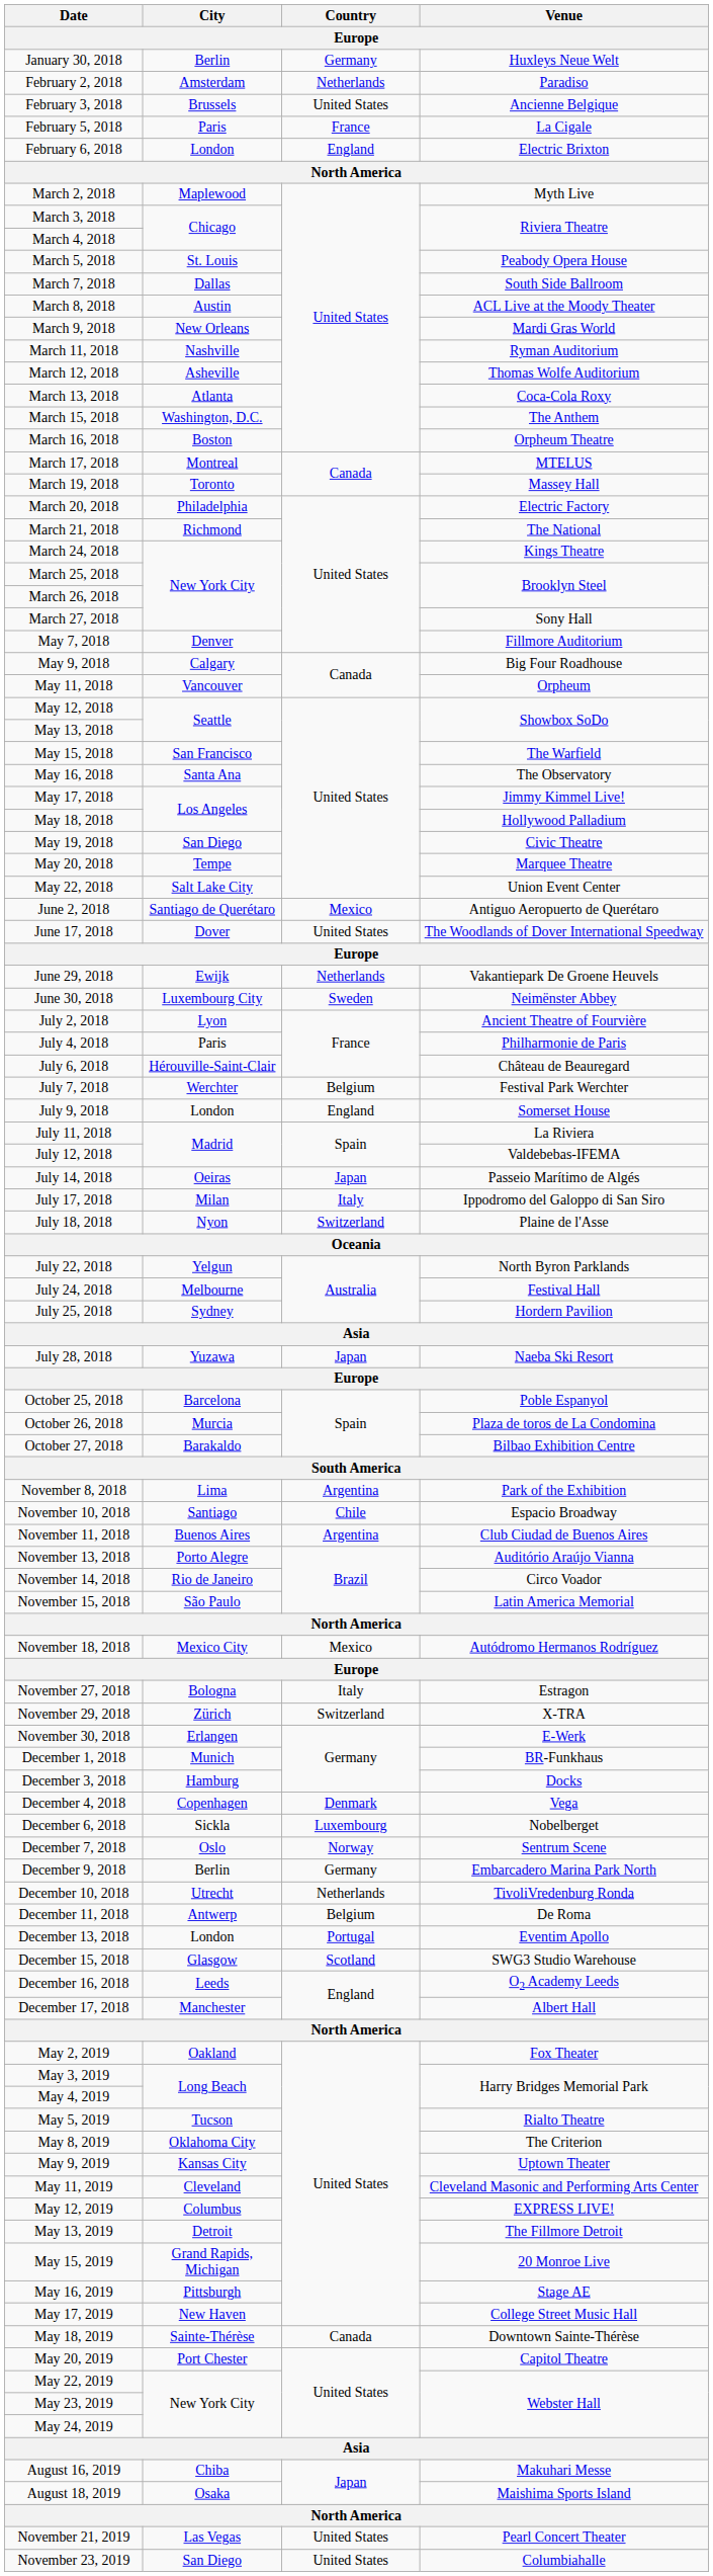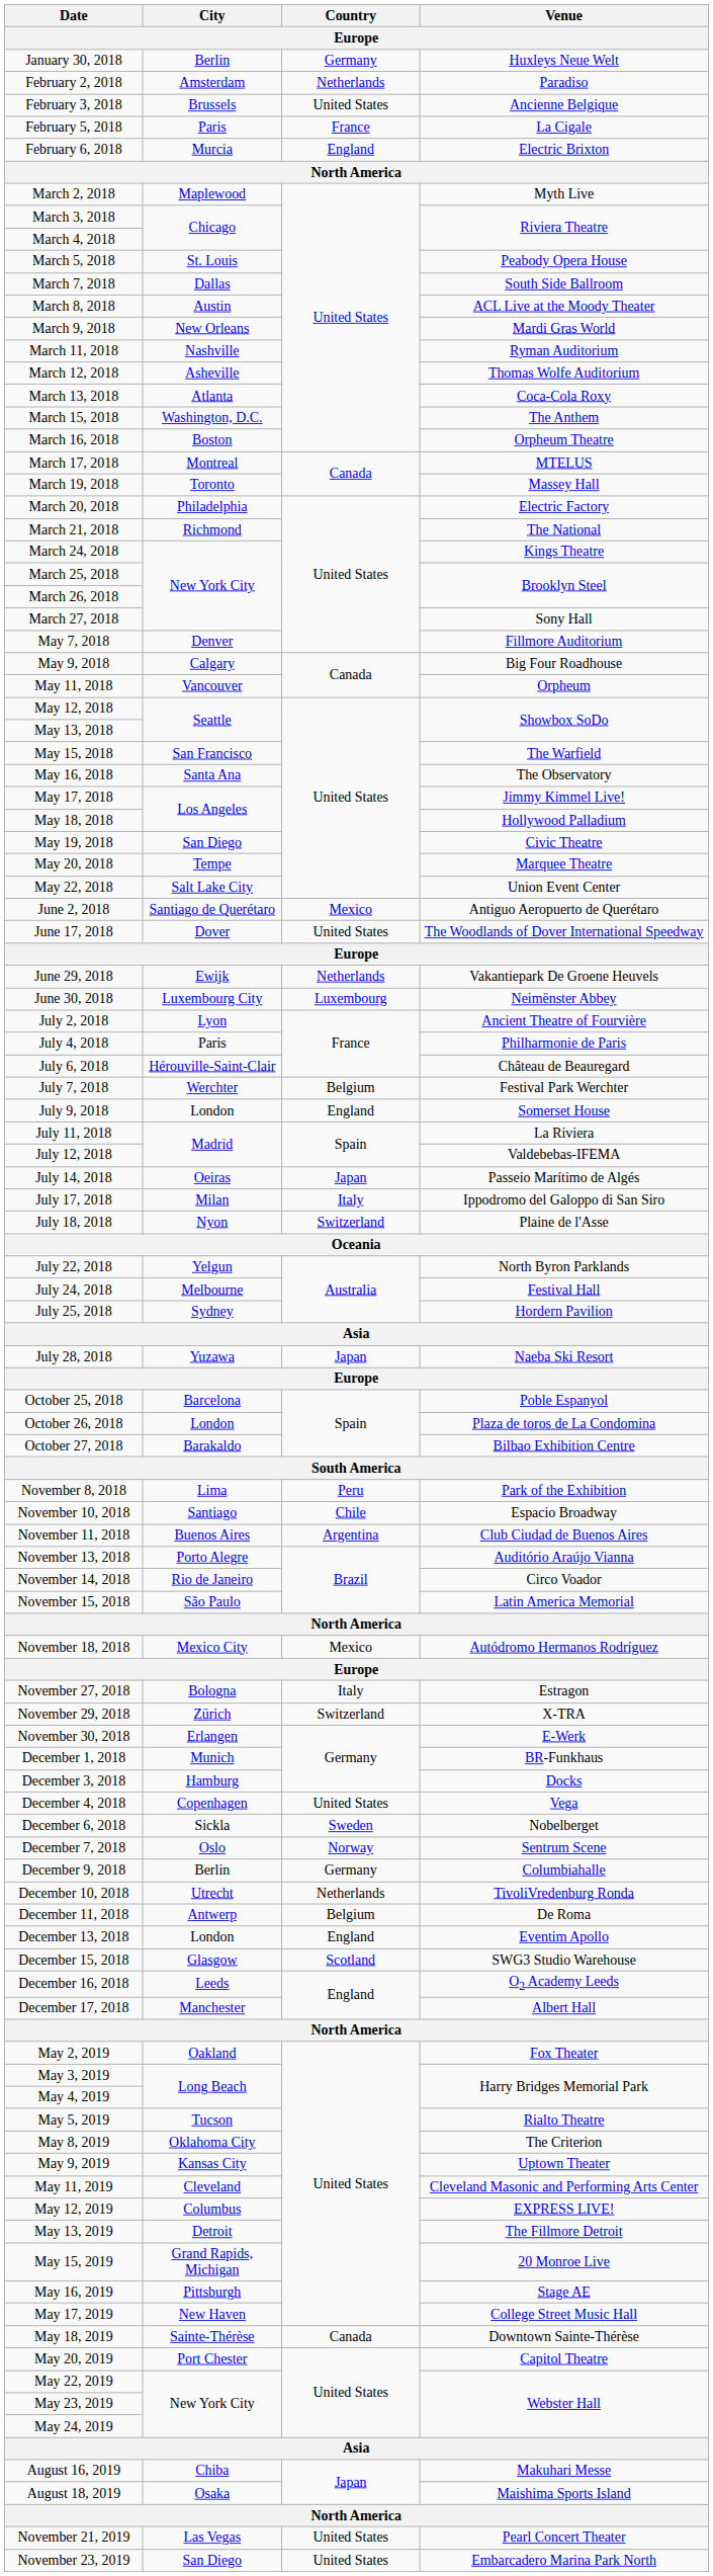 <table class="wikitable" style="text-align:center;">
 <tr>
 <th style="width:150px;">Date</th>
 <th style="width:150px;">City</th>
 <th style="width:150px;">Country</th>
 <th style="width:320px;">Venue</th>
 </tr>
 <tr>
 <th colspan="4">Europe</th>
 </tr>
 <tr>
 <td>January 30, 2018</td>
 <td><a href='#'>Berlin</a></td>
 <td><a href='#'>Germany</a></td>
 <td><a href='#'>Huxleys Neue Welt</a></td>
 </tr>
 <tr>
 <td>February 2, 2018</td>
 <td><a href='#'>Amsterdam</a></td>
 <td><a href='#'>Netherlands</a></td>
 <td><a href='#'>Paradiso</a></td>
 </tr>
 <tr>
 <td>February 3, 2018</td>
 <td><a href='#'>Brussels</a></td>
 <td>United States</td>
 <td><a href='#'>Ancienne Belgique</a></td>
 </tr>
 <tr>
 <td>February 5, 2018</td>
 <td><a href='#'>Paris</a></td>
 <td><a href='#'>France</a></td>
 <td><a href='#'>La Cigale</a></td>
 </tr>
 <tr>
 <td>February 6, 2018</td>
-<td><a href='#'>London</a></td>
+<td><a href='#'>Murcia</a></td>
 <td><a href='#'>England</a></td>
 <td><a href='#'>Electric Brixton</a></td>
 </tr>
 <tr>
 <th colspan="4">North America</th>
 </tr>
 <tr>
 <td>March 2, 2018</td>
 <td><a href='#'>Maplewood</a></td>
 <td rowspan="12"><a href='#'>United States</a></td>
 <td>Myth Live</td>
 </tr>
 <tr>
 <td>March 3, 2018</td>
 <td rowspan="2"><a href='#'>Chicago</a></td>
 <td rowspan="2"><a href='#'>Riviera Theatre</a></td>
 </tr>
 <tr>
 <td>March 4, 2018</td>
 </tr>
 <tr>
 <td>March 5, 2018</td>
 <td><a href='#'>St. Louis</a></td>
 <td><a href='#'>Peabody Opera House</a></td>
 </tr>
 <tr>
 <td>March 7, 2018</td>
 <td><a href='#'>Dallas</a></td>
 <td><a href='#'>South Side Ballroom</a></td>
 </tr>
 <tr>
 <td>March 8, 2018</td>
 <td><a href='#'>Austin</a></td>
 <td><a href='#'>ACL Live at the Moody Theater</a></td>
 </tr>
 <tr>
 <td>March 9, 2018</td>
 <td><a href='#'>New Orleans</a></td>
 <td><a href='#'>Mardi Gras World</a></td>
 </tr>
 <tr>
 <td>March 11, 2018</td>
 <td><a href='#'>Nashville</a></td>
 <td><a href='#'>Ryman Auditorium</a></td>
 </tr>
 <tr>
 <td>March 12, 2018</td>
 <td><a href='#'>Asheville</a></td>
 <td><a href='#'>Thomas Wolfe Auditorium</a></td>
 </tr>
 <tr>
 <td>March 13, 2018</td>
 <td><a href='#'>Atlanta</a></td>
 <td><a href='#'>Coca-Cola Roxy</a></td>
 </tr>
 <tr>
 <td>March 15, 2018</td>
 <td><a href='#'>Washington, D.C.</a></td>
 <td><a href='#'>The Anthem</a></td>
 </tr>
 <tr>
 <td>March 16, 2018</td>
 <td><a href='#'>Boston</a></td>
 <td><a href='#'>Orpheum Theatre</a></td>
 </tr>
 <tr>
 <td>March 17, 2018</td>
 <td><a href='#'>Montreal</a></td>
 <td rowspan="2"><a href='#'>Canada</a></td>
 <td><a href='#'>MTELUS</a></td>
 </tr>
 <tr>
 <td>March 19, 2018</td>
 <td><a href='#'>Toronto</a></td>
 <td><a href='#'>Massey Hall</a></td>
 </tr>
 <tr>
 <td>March 20, 2018</td>
 <td><a href='#'>Philadelphia</a></td>
 <td rowspan="7">United States</td>
 <td><a href='#'>Electric Factory</a></td>
 </tr>
 <tr>
 <td>March 21, 2018</td>
 <td><a href='#'>Richmond</a></td>
 <td><a href='#'>The National</a></td>
 </tr>
 <tr>
 <td>March 24, 2018</td>
 <td rowspan="4"><a href='#'>New York City</a></td>
 <td><a href='#'>Kings Theatre</a></td>
 </tr>
 <tr>
 <td>March 25, 2018</td>
 <td rowspan="2"><a href='#'>Brooklyn Steel</a></td>
 </tr>
 <tr>
 <td>March 26, 2018</td>
 </tr>
 <tr>
 <td>March 27, 2018</td>
 <td>Sony Hall</td>
 </tr>
 <tr>
 <td>May 7, 2018</td>
 <td><a href='#'>Denver</a></td>
 <td><a href='#'>Fillmore Auditorium</a></td>
 </tr>
 <tr>
 <td>May 9, 2018</td>
 <td><a href='#'>Calgary</a></td>
 <td rowspan="2">Canada</td>
 <td>Big Four Roadhouse</td>
 </tr>
 <tr>
 <td>May 11, 2018</td>
 <td><a href='#'>Vancouver</a></td>
 <td><a href='#'>Orpheum</a></td>
 </tr>
 <tr>
 <td>May 12, 2018</td>
 <td rowspan="2"><a href='#'>Seattle</a></td>
 <td rowspan="9">United States</td>
 <td rowspan="2"><a href='#'>Showbox SoDo</a></td>
 </tr>
 <tr>
 <td>May 13, 2018</td>
 </tr>
 <tr>
 <td>May 15, 2018</td>
 <td><a href='#'>San Francisco</a></td>
 <td><a href='#'>The Warfield</a></td>
 </tr>
 <tr>
 <td>May 16, 2018</td>
 <td><a href='#'>Santa Ana</a></td>
 <td>The Observatory</td>
 </tr>
 <tr>
 <td>May 17, 2018</td>
 <td rowspan="2"><a href='#'>Los Angeles</a></td>
 <td><a href='#'>Jimmy Kimmel Live!</a></td>
 </tr>
 <tr>
 <td>May 18, 2018</td>
 <td><a href='#'>Hollywood Palladium</a></td>
 </tr>
 <tr>
 <td>May 19, 2018</td>
 <td><a href='#'>San Diego</a></td>
 <td><a href='#'>Civic Theatre</a></td>
 </tr>
 <tr>
 <td>May 20, 2018</td>
 <td><a href='#'>Tempe</a></td>
 <td><a href='#'>Marquee Theatre</a></td>
 </tr>
 <tr>
 <td>May 22, 2018</td>
 <td><a href='#'>Salt Lake City</a></td>
 <td>Union Event Center</td>
 </tr>
 <tr>
 <td>June 2, 2018</td>
 <td><a href='#'>Santiago de Querétaro</a></td>
 <td><a href='#'>Mexico</a></td>
 <td>Antiguo Aeropuerto de Querétaro</td>
 </tr>
 <tr>
 <td>June 17, 2018</td>
 <td><a href='#'>Dover</a></td>
 <td>United States</td>
 <td><a href='#'>The Woodlands of Dover International Speedway</a></td>
 </tr>
 <tr>
 <th colspan="4">Europe</th>
 </tr>
 <tr>
 <td>June 29, 2018</td>
 <td><a href='#'>Ewijk</a></td>
 <td><a href='#'>Netherlands</a></td>
 <td>Vakantiepark De Groene Heuvels</td>
 </tr>
 <tr>
 <td>June 30, 2018</td>
 <td><a href='#'>Luxembourg City</a></td>
-<td><a href='#'>Sweden</a></td>
+<td><a href='#'>Luxembourg</a></td>
 <td><a href='#'>Neimënster Abbey</a></td>
 </tr>
 <tr>
 <td>July 2, 2018</td>
 <td><a href='#'>Lyon</a></td>
 <td rowspan="3">France</td>
 <td><a href='#'>Ancient Theatre of Fourvière</a></td>
 </tr>
 <tr>
 <td>July 4, 2018</td>
 <td>Paris</td>
 <td><a href='#'>Philharmonie de Paris</a></td>
 </tr>
 <tr>
 <td>July 6, 2018</td>
 <td><a href='#'>Hérouville-Saint-Clair</a></td>
 <td>Château de Beauregard</td>
 </tr>
 <tr>
 <td>July 7, 2018</td>
 <td><a href='#'>Werchter</a></td>
 <td>Belgium</td>
 <td>Festival Park Werchter</td>
 </tr>
 <tr>
 <td>July 9, 2018</td>
 <td>London</td>
 <td>England</td>
 <td><a href='#'>Somerset House</a></td>
 </tr>
 <tr>
 <td>July 11, 2018</td>
 <td rowspan="2"><a href='#'>Madrid</a></td>
 <td rowspan="2">Spain</td>
 <td>La Riviera</td>
 </tr>
 <tr>
 <td>July 12, 2018</td>
 <td>Valdebebas-IFEMA</td>
 </tr>
 <tr>
 <td>July 14, 2018</td>
 <td><a href='#'>Oeiras</a></td>
 <td><a href='#'>Japan</a></td>
 <td>Passeio Marítimo de Algés</td>
 </tr>
 <tr>
 <td>July 17, 2018</td>
 <td><a href='#'>Milan</a></td>
 <td><a href='#'>Italy</a></td>
 <td>Ippodromo del Galoppo di San Siro</td>
 </tr>
 <tr>
 <td>July 18, 2018</td>
 <td><a href='#'>Nyon</a></td>
 <td><a href='#'>Switzerland</a></td>
 <td>Plaine de l'Asse</td>
 </tr>
 <tr>
 <th colspan="4">Oceania</th>
 </tr>
 <tr>
 <td>July 22, 2018</td>
 <td><a href='#'>Yelgun</a></td>
 <td rowspan="3"><a href='#'>Australia</a></td>
 <td>North Byron Parklands</td>
 </tr>
 <tr>
 <td>July 24, 2018</td>
 <td><a href='#'>Melbourne</a></td>
 <td><a href='#'>Festival Hall</a></td>
 </tr>
 <tr>
 <td>July 25, 2018</td>
 <td><a href='#'>Sydney</a></td>
 <td><a href='#'>Hordern Pavilion</a></td>
 </tr>
 <tr>
 <th colspan="4">Asia</th>
 </tr>
 <tr>
 <td>July 28, 2018</td>
 <td><a href='#'>Yuzawa</a></td>
 <td><a href='#'>Japan</a></td>
 <td><a href='#'>Naeba Ski Resort</a></td>
 </tr>
 <tr>
 <th colspan="4">Europe</th>
 </tr>
 <tr>
 <td>October 25, 2018</td>
 <td><a href='#'>Barcelona</a></td>
 <td rowspan="3">Spain</td>
 <td><a href='#'>Poble Espanyol</a></td>
 </tr>
 <tr>
 <td>October 26, 2018</td>
-<td><a href='#'>Murcia</a></td>
+<td><a href='#'>London</a></td>
 <td><a href='#'>Plaza de toros de La Condomina</a></td>
 </tr>
 <tr>
 <td>October 27, 2018</td>
 <td><a href='#'>Barakaldo</a></td>
 <td><a href='#'>Bilbao Exhibition Centre</a></td>
 </tr>
 <tr>
 <th colspan="4">South America</th>
 </tr>
 <tr>
 <td>November 8, 2018</td>
 <td><a href='#'>Lima</a></td>
-<td><a href='#'>Argentina</a></td>
+<td><a href='#'>Peru</a></td>
 <td><a href='#'>Park of the Exhibition</a></td>
 </tr>
 <tr>
 <td>November 10, 2018</td>
 <td><a href='#'>Santiago</a></td>
 <td><a href='#'>Chile</a></td>
 <td>Espacio Broadway</td>
 </tr>
 <tr>
 <td>November 11, 2018</td>
 <td><a href='#'>Buenos Aires</a></td>
 <td><a href='#'>Argentina</a></td>
 <td><a href='#'>Club Ciudad de Buenos Aires</a></td>
 </tr>
 <tr>
 <td>November 13, 2018</td>
 <td><a href='#'>Porto Alegre</a></td>
 <td rowspan="3"><a href='#'>Brazil</a></td>
 <td><a href='#'>Auditório Araújo Vianna</a></td>
 </tr>
 <tr>
 <td>November 14, 2018</td>
 <td><a href='#'>Rio de Janeiro</a></td>
 <td>Circo Voador</td>
 </tr>
 <tr>
 <td>November 15, 2018</td>
 <td><a href='#'>São Paulo</a></td>
 <td><a href='#'>Latin America Memorial</a></td>
 </tr>
 <tr>
 <th colspan="4">North America</th>
 </tr>
 <tr>
 <td>November 18, 2018</td>
 <td><a href='#'>Mexico City</a></td>
 <td>Mexico</td>
 <td><a href='#'>Autódromo Hermanos Rodríguez</a></td>
 </tr>
 <tr>
 <th colspan="4">Europe</th>
 </tr>
 <tr>
 <td>November 27, 2018</td>
 <td><a href='#'>Bologna</a></td>
 <td>Italy</td>
 <td>Estragon</td>
 </tr>
 <tr>
 <td>November 29, 2018</td>
 <td><a href='#'>Zürich</a></td>
 <td>Switzerland</td>
 <td>X-TRA</td>
 </tr>
 <tr>
 <td>November 30, 2018</td>
 <td><a href='#'>Erlangen</a></td>
 <td rowspan="3">Germany</td>
 <td><a href='#'>E-Werk</a></td>
 </tr>
 <tr>
 <td>December 1, 2018</td>
 <td><a href='#'>Munich</a></td>
 <td><a href='#'>BR</a>-Funkhaus</td>
 </tr>
 <tr>
 <td>December 3, 2018</td>
 <td><a href='#'>Hamburg</a></td>
 <td><a href='#'>Docks</a></td>
 </tr>
 <tr>
 <td>December 4, 2018</td>
 <td><a href='#'>Copenhagen</a></td>
-<td><a href='#'>Denmark</a></td>
+<td>United States</td>
 <td><a href='#'>Vega</a></td>
 </tr>
 <tr>
 <td>December 6, 2018</td>
 <td>Sickla</td>
-<td><a href='#'>Luxembourg</a></td>
+<td><a href='#'>Sweden</a></td>
 <td>Nobelberget</td>
 </tr>
 <tr>
 <td>December 7, 2018</td>
 <td><a href='#'>Oslo</a></td>
 <td><a href='#'>Norway</a></td>
 <td><a href='#'>Sentrum Scene</a></td>
 </tr>
 <tr>
 <td>December 9, 2018</td>
 <td>Berlin</td>
 <td>Germany</td>
-<td><a href='#'>Embarcadero Marina Park North</a></td>
+<td><a href='#'>Columbiahalle</a></td>
 </tr>
 <tr>
 <td>December 10, 2018</td>
 <td><a href='#'>Utrecht</a></td>
 <td>Netherlands</td>
 <td><a href='#'>TivoliVredenburg Ronda</a></td>
 </tr>
 <tr>
 <td>December 11, 2018</td>
 <td><a href='#'>Antwerp</a></td>
 <td>Belgium</td>
 <td>De Roma</td>
 </tr>
 <tr>
 <td>December 13, 2018</td>
 <td>London</td>
-<td><a href='#'>Portugal</a></td>
+<td>England</td>
 <td><a href='#'>Eventim Apollo</a></td>
 </tr>
 <tr>
 <td>December 15, 2018</td>
 <td><a href='#'>Glasgow</a></td>
 <td><a href='#'>Scotland</a></td>
 <td>SWG3 Studio Warehouse</td>
 </tr>
 <tr>
 <td>December 16, 2018</td>
 <td><a href='#'>Leeds</a></td>
 <td rowspan="2">England</td>
 <td><a href='#'>O<sub>2</sub> Academy Leeds</a></td>
 </tr>
 <tr>
 <td>December 17, 2018</td>
 <td><a href='#'>Manchester</a></td>
 <td><a href='#'>Albert Hall</a></td>
 </tr>
 <tr>
 <th colspan="4">North America</th>
 </tr>
 <tr>
 <td>May 2, 2019</td>
 <td><a href='#'>Oakland</a></td>
 <td rowspan="12">United States</td>
 <td><a href='#'>Fox Theater</a></td>
 </tr>
 <tr>
 <td>May 3, 2019</td>
 <td rowspan="2"><a href='#'>Long Beach</a></td>
 <td rowspan="2">Harry Bridges Memorial Park</td>
 </tr>
 <tr>
 <td>May 4, 2019</td>
 </tr>
 <tr>
 <td>May 5, 2019</td>
 <td><a href='#'>Tucson</a></td>
 <td><a href='#'>Rialto Theatre</a></td>
 </tr>
 <tr>
 <td>May 8, 2019</td>
 <td><a href='#'>Oklahoma City</a></td>
 <td>The Criterion</td>
 </tr>
 <tr>
 <td>May 9, 2019</td>
 <td><a href='#'>Kansas City</a></td>
 <td><a href='#'>Uptown Theater</a></td>
 </tr>
 <tr>
 <td>May 11, 2019</td>
 <td><a href='#'>Cleveland</a></td>
 <td><a href='#'>Cleveland Masonic and Performing Arts Center</a></td>
 </tr>
 <tr>
 <td>May 12, 2019</td>
 <td><a href='#'>Columbus</a></td>
 <td><a href='#'>EXPRESS LIVE!</a></td>
 </tr>
 <tr>
 <td>May 13, 2019</td>
 <td><a href='#'>Detroit</a></td>
 <td><a href='#'>The Fillmore Detroit</a></td>
 </tr>
 <tr>
 <td>May 15, 2019</td>
 <td><a href='#'>Grand Rapids, Michigan</a></td>
 <td><a href='#'>20 Monroe Live</a></td>
 </tr>
 <tr>
 <td>May 16, 2019</td>
 <td><a href='#'>Pittsburgh</a></td>
 <td><a href='#'>Stage AE</a></td>
 </tr>
 <tr>
 <td>May 17, 2019</td>
 <td><a href='#'>New Haven</a></td>
 <td><a href='#'>College Street Music Hall</a></td>
 </tr>
 <tr>
 <td>May 18, 2019</td>
 <td><a href='#'>Sainte-Thérèse</a></td>
 <td>Canada</td>
 <td>Downtown Sainte-Thérèse</td>
 </tr>
 <tr>
 <td>May 20, 2019</td>
 <td><a href='#'>Port Chester</a></td>
 <td rowspan="4">United States</td>
 <td><a href='#'>Capitol Theatre</a></td>
 </tr>
 <tr>
 <td>May 22, 2019</td>
 <td rowspan="3">New York City</td>
 <td rowspan="3"><a href='#'>Webster Hall</a></td>
 </tr>
 <tr>
 <td>May 23, 2019</td>
 </tr>
 <tr>
 <td>May 24, 2019</td>
 </tr>
 <tr>
 <th colspan="4">Asia</th>
 </tr>
 <tr>
 <td>August 16, 2019</td>
 <td><a href='#'>Chiba</a></td>
 <td rowspan="2"><a href='#'>Japan</a></td>
 <td><a href='#'>Makuhari Messe</a></td>
 </tr>
 <tr>
 <td>August 18, 2019</td>
 <td><a href='#'>Osaka</a></td>
 <td><a href='#'>Maishima Sports Island</a></td>
 </tr>
 <tr>
 <th colspan="4">North America</th>
 </tr>
 <tr>
 <td>November 21, 2019</td>
 <td><a href='#'>Las Vegas</a></td>
 <td>United States</td>
 <td><a href='#'>Pearl Concert Theater</a></td>
 </tr>
 <tr>
 <td>November 23, 2019</td>
 <td><a href='#'>San Diego</a></td>
 <td>United States</td>
-<td><a href='#'>Columbiahalle</a></td>
+<td><a href='#'>Embarcadero Marina Park North</a></td>
 </tr>
 </table>
